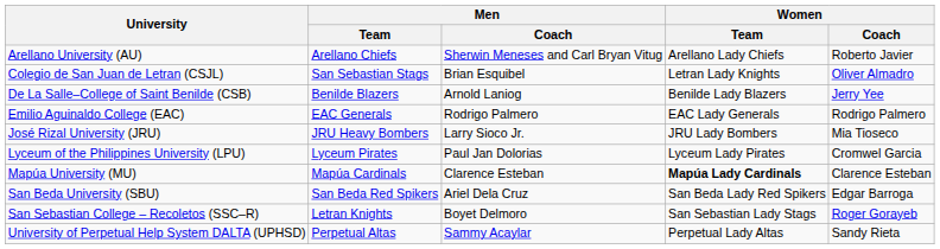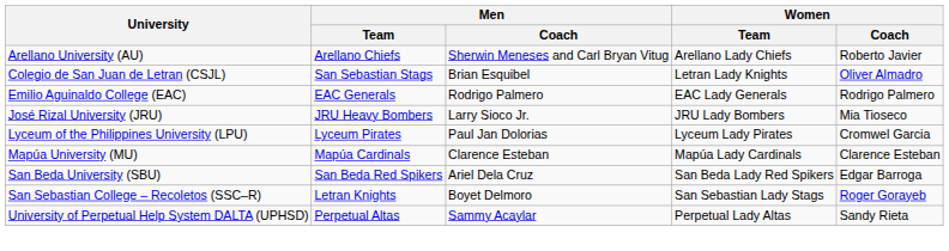 <table class="wikitable">
 <tr>
 <th rowspan="2">University</th>
 <th colspan="2">Men</th>
 <th colspan="2">Women</th>
 </tr>
 <tr>
 <th>Team</th>
 <th>Coach</th>
 <th>Team</th>
 <th>Coach</th>
 </tr>
 <tr>
 <td><a href='#'>Arellano University</a> (AU)</td>
 <td><a href='#'>Arellano Chiefs</a></td>
 <td><a href='#'>Sherwin Meneses</a> and Carl Bryan Vitug</td>
 <td>Arellano Lady Chiefs</td>
 <td>Roberto Javier</td>
 </tr>
 <tr>
 <td><a href='#'>Colegio de San Juan de Letran</a> (CSJL)</td>
 <td><a href='#'>San Sebastian Stags</a></td>
 <td>Brian Esquibel</td>
 <td>Letran Lady Knights</td>
 <td><a href='#'>Oliver Almadro</a></td>
 </tr>
 <tr>
-<td><a href='#'>De La Salle–College of Saint Benilde</a> (CSB)</td>
-<td><a href='#'>Benilde Blazers</a></td>
-<td>Arnold Laniog</td>
-<td>Benilde Lady Blazers</td>
-<td><a href='#'>Jerry Yee</a></td>
-</tr>
-<tr>
 <td><a href='#'>Emilio Aguinaldo College</a> (EAC)</td>
 <td><a href='#'>EAC Generals</a></td>
 <td>Rodrigo Palmero</td>
 <td>EAC Lady Generals</td>
 <td>Rodrigo Palmero</td>
 </tr>
 <tr>
 <td><a href='#'>José Rizal University</a> (JRU)</td>
 <td><a href='#'>JRU Heavy Bombers</a></td>
 <td>Larry Sioco Jr.</td>
 <td>JRU Lady Bombers</td>
 <td>Mia Tioseco</td>
 </tr>
 <tr>
 <td><a href='#'>Lyceum of the Philippines University</a> (LPU)</td>
 <td><a href='#'>Lyceum Pirates</a></td>
 <td>Paul Jan Dolorias</td>
 <td>Lyceum Lady Pirates</td>
 <td>Cromwel Garcia</td>
 </tr>
 <tr>
 <td><a href='#'>Mapúa University</a> (MU)</td>
 <td><a href='#'>Mapúa Cardinals</a></td>
 <td>Clarence Esteban</td>
-<td><strong>Mapúa Lady Cardinals</strong></td>
+<td>Mapúa Lady Cardinals</td>
 <td>Clarence Esteban</td>
 </tr>
 <tr>
 <td><a href='#'>San Beda University</a> (SBU)</td>
 <td><a href='#'>San Beda Red Spikers</a></td>
 <td>Ariel Dela Cruz</td>
 <td>San Beda Lady Red Spikers</td>
 <td>Edgar Barroga</td>
 </tr>
 <tr>
 <td><a href='#'>San Sebastian College – Recoletos</a> (SSC–R)</td>
 <td><a href='#'>Letran Knights</a></td>
 <td>Boyet Delmoro</td>
 <td>San Sebastian Lady Stags</td>
 <td><a href='#'>Roger Gorayeb</a></td>
 </tr>
 <tr>
 <td><a href='#'>University of Perpetual Help System DALTA</a> (UPHSD)</td>
 <td><a href='#'>Perpetual Altas</a></td>
 <td><a href='#'>Sammy Acaylar</a></td>
 <td>Perpetual Lady Altas</td>
 <td>Sandy Rieta</td>
 </tr>
 </table>
